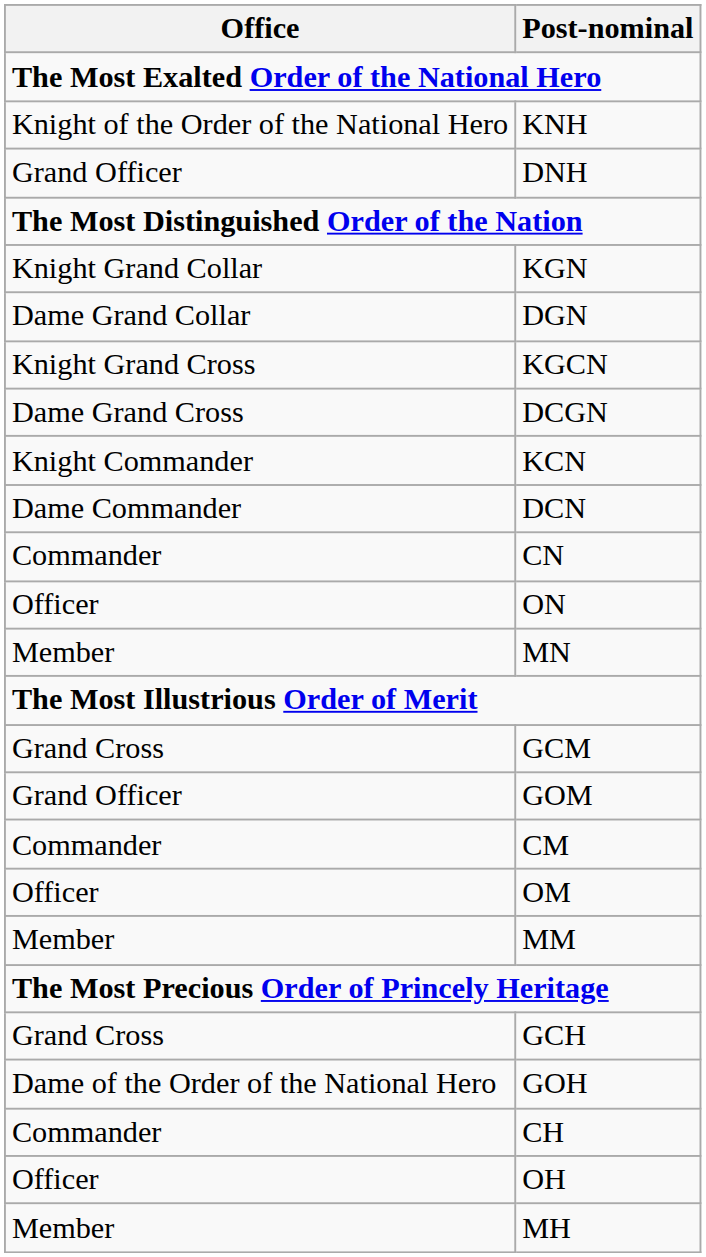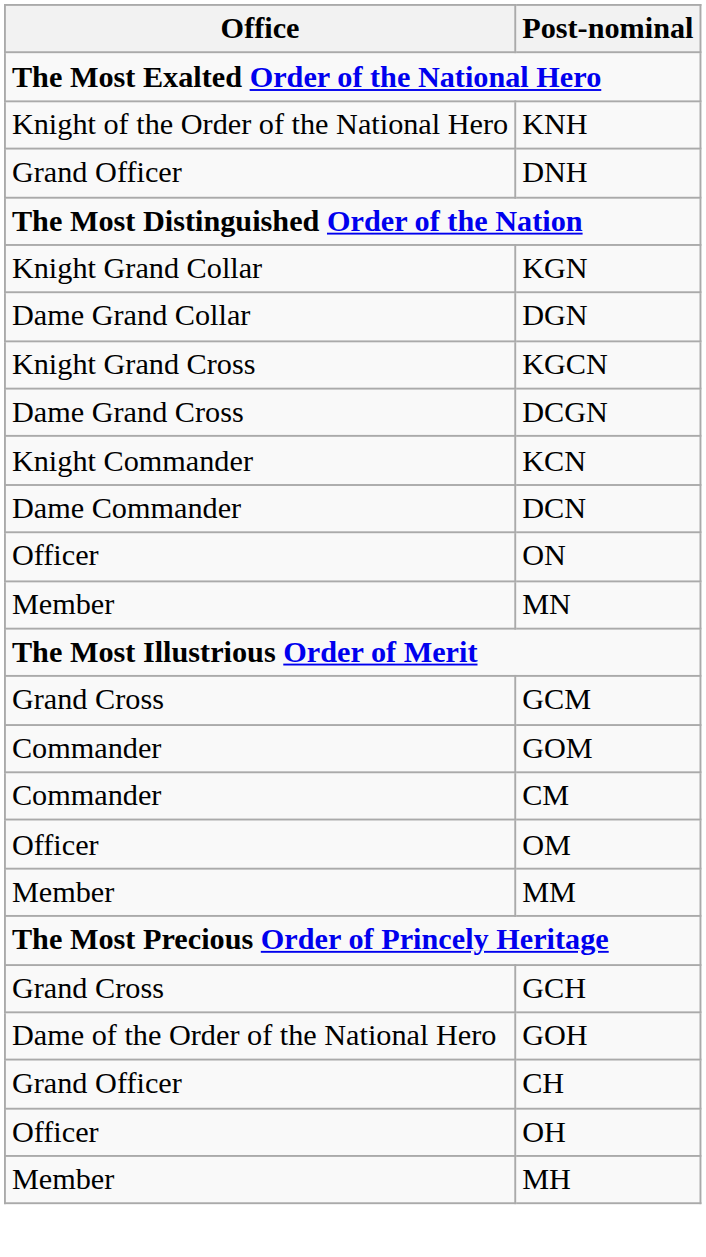 <table class="wikitable">
 <tr>
 <th>Office</th>
 <th>Post-nominal</th>
 </tr>
 <tr>
 <td colspan="2"><strong>The Most Exalted <a href='#'>Order of the National Hero</a></strong></td>
 </tr>
 <tr>
 <td>Knight of the Order of the National Hero</td>
 <td>KNH</td>
 </tr>
 <tr>
 <td>Grand Officer</td>
 <td>DNH</td>
 </tr>
 <tr>
 <td colspan="2"><strong>The Most Distinguished <a href='#'>Order of the Nation</a></strong></td>
 </tr>
 <tr>
 <td>Knight Grand Collar</td>
 <td>KGN</td>
 </tr>
 <tr>
 <td>Dame Grand Collar</td>
 <td>DGN</td>
 </tr>
 <tr>
 <td>Knight Grand Cross</td>
 <td>KGCN</td>
 </tr>
 <tr>
 <td>Dame Grand Cross</td>
 <td>DCGN</td>
 </tr>
 <tr>
 <td>Knight Commander</td>
 <td>KCN</td>
 </tr>
 <tr>
 <td>Dame Commander</td>
 <td>DCN</td>
 </tr>
 <tr>
-<td>Commander</td>
-<td>CN</td>
-</tr>
-<tr>
 <td>Officer</td>
 <td>ON</td>
 </tr>
 <tr>
 <td>Member</td>
 <td>MN</td>
 </tr>
 <tr>
 <td colspan="2"><strong>The Most Illustrious <a href='#'>Order of Merit</a></strong></td>
 </tr>
 <tr>
 <td>Grand Cross</td>
 <td>GCM</td>
 </tr>
 <tr>
-<td>Grand Officer</td>
+<td>Commander</td>
 <td>GOM</td>
 </tr>
 <tr>
 <td>Commander</td>
 <td>CM</td>
 </tr>
 <tr>
 <td>Officer</td>
 <td>OM</td>
 </tr>
 <tr>
 <td>Member</td>
 <td>MM</td>
 </tr>
 <tr>
 <td colspan="2"><strong>The Most Precious <a href='#'>Order of Princely Heritage</a></strong></td>
 </tr>
 <tr>
 <td>Grand Cross</td>
 <td>GCH</td>
 </tr>
 <tr>
 <td>Dame of the Order of the National Hero</td>
 <td>GOH</td>
 </tr>
 <tr>
-<td>Commander</td>
+<td>Grand Officer</td>
 <td>CH</td>
 </tr>
 <tr>
 <td>Officer</td>
 <td>OH</td>
 </tr>
 <tr>
 <td>Member</td>
 <td>MH</td>
 </tr>
 </table>
